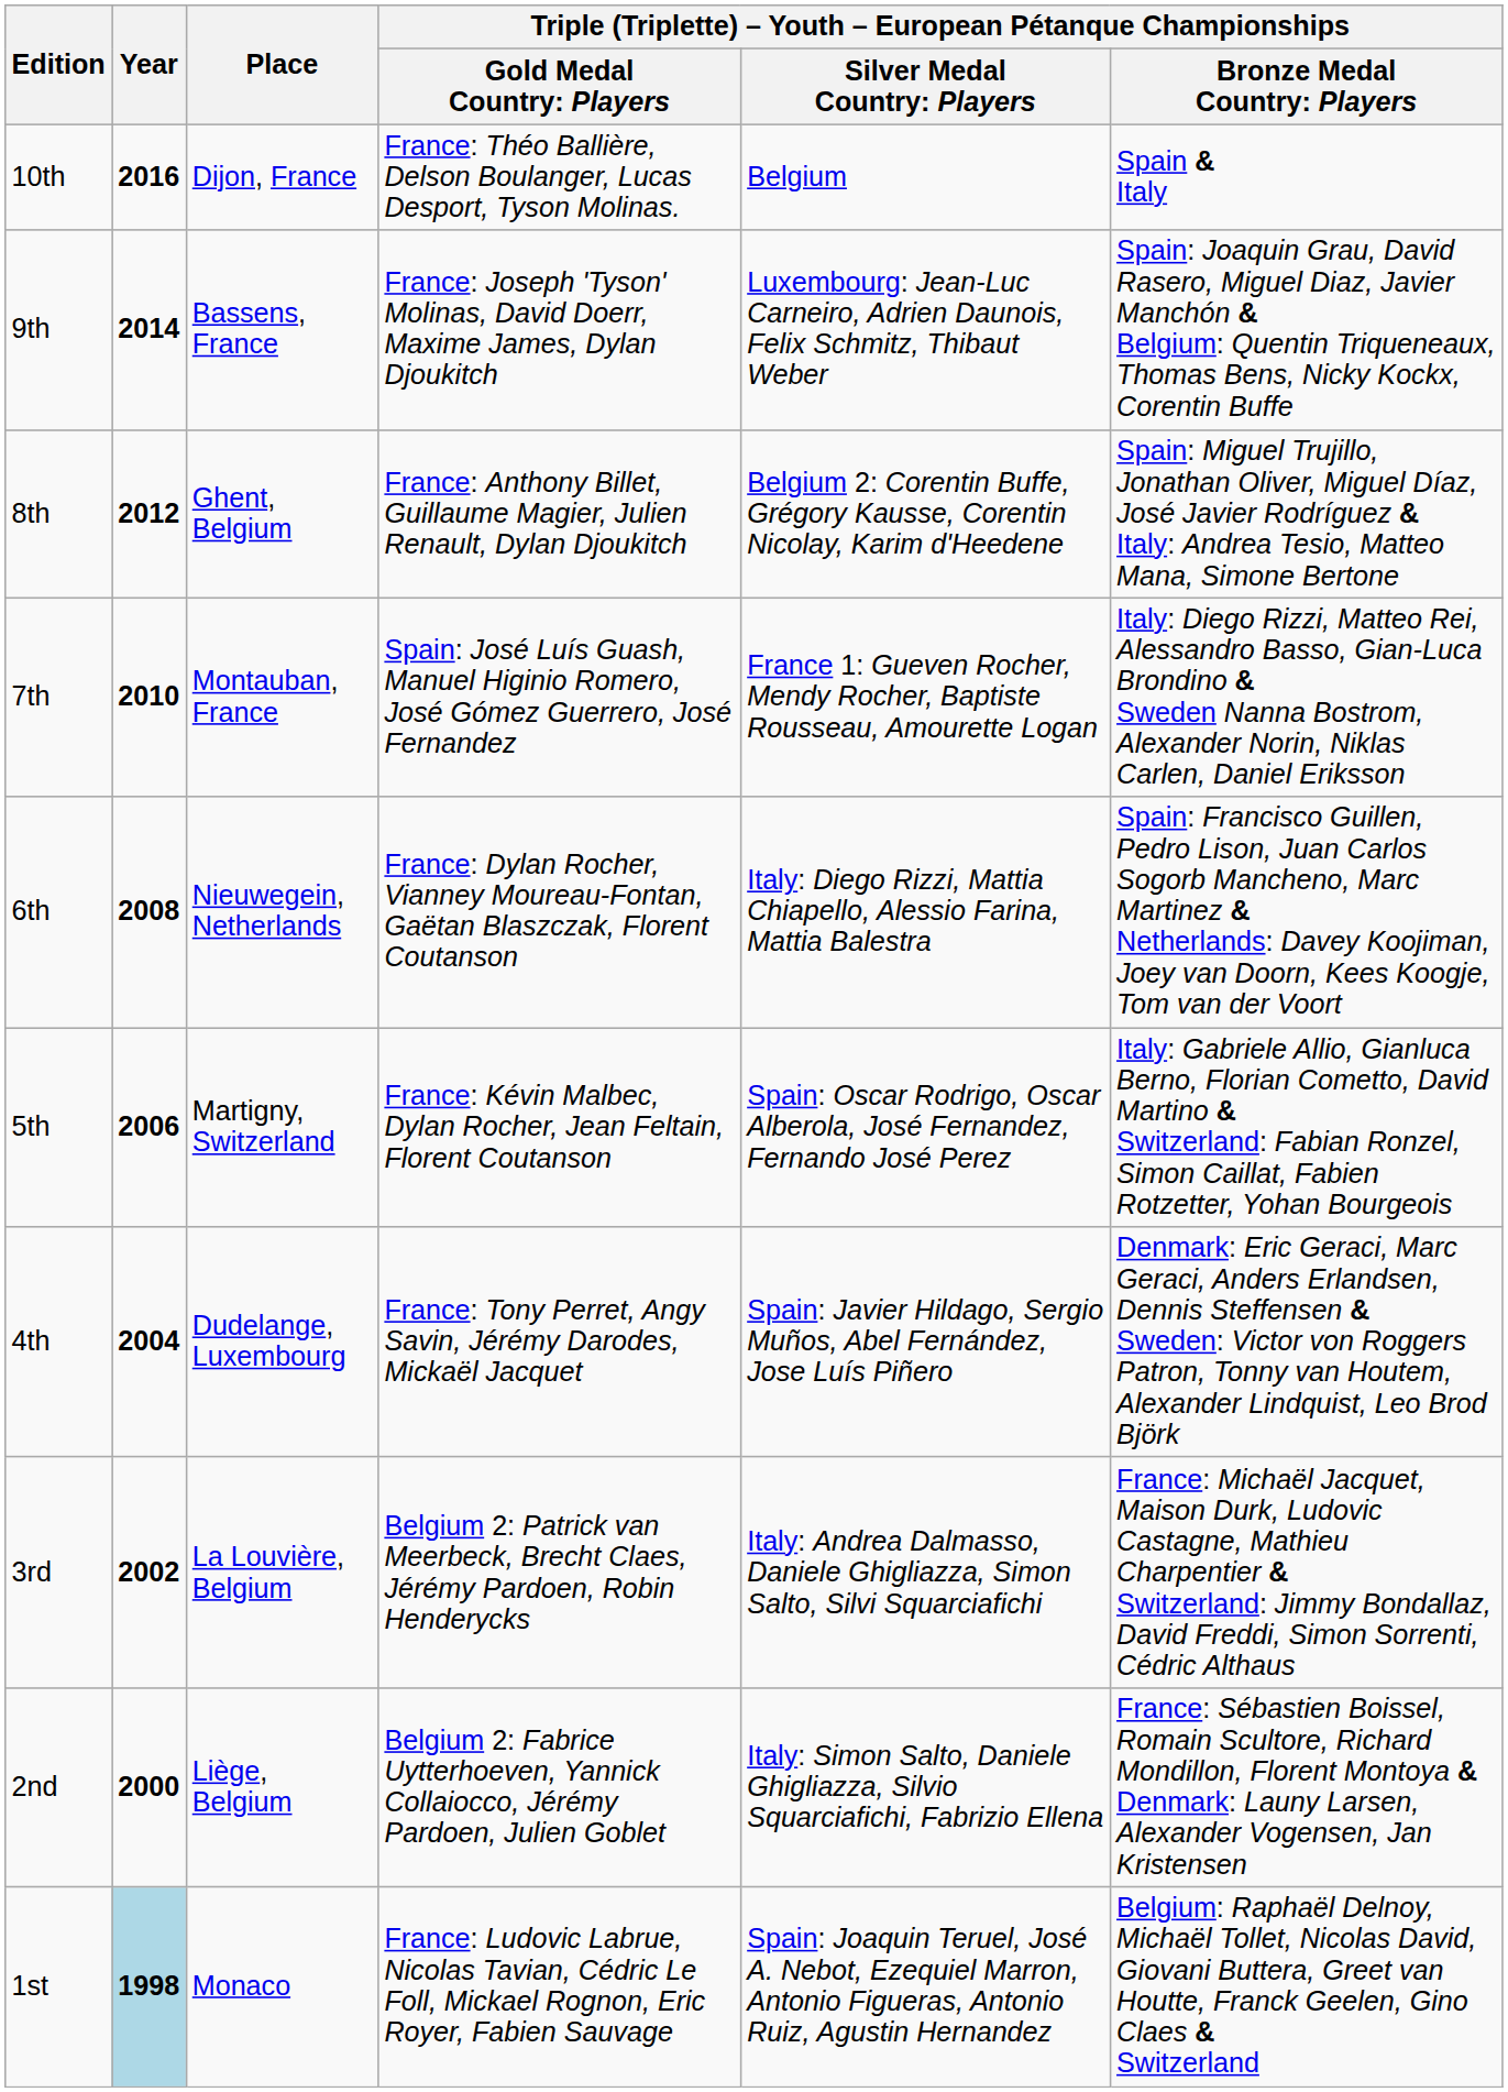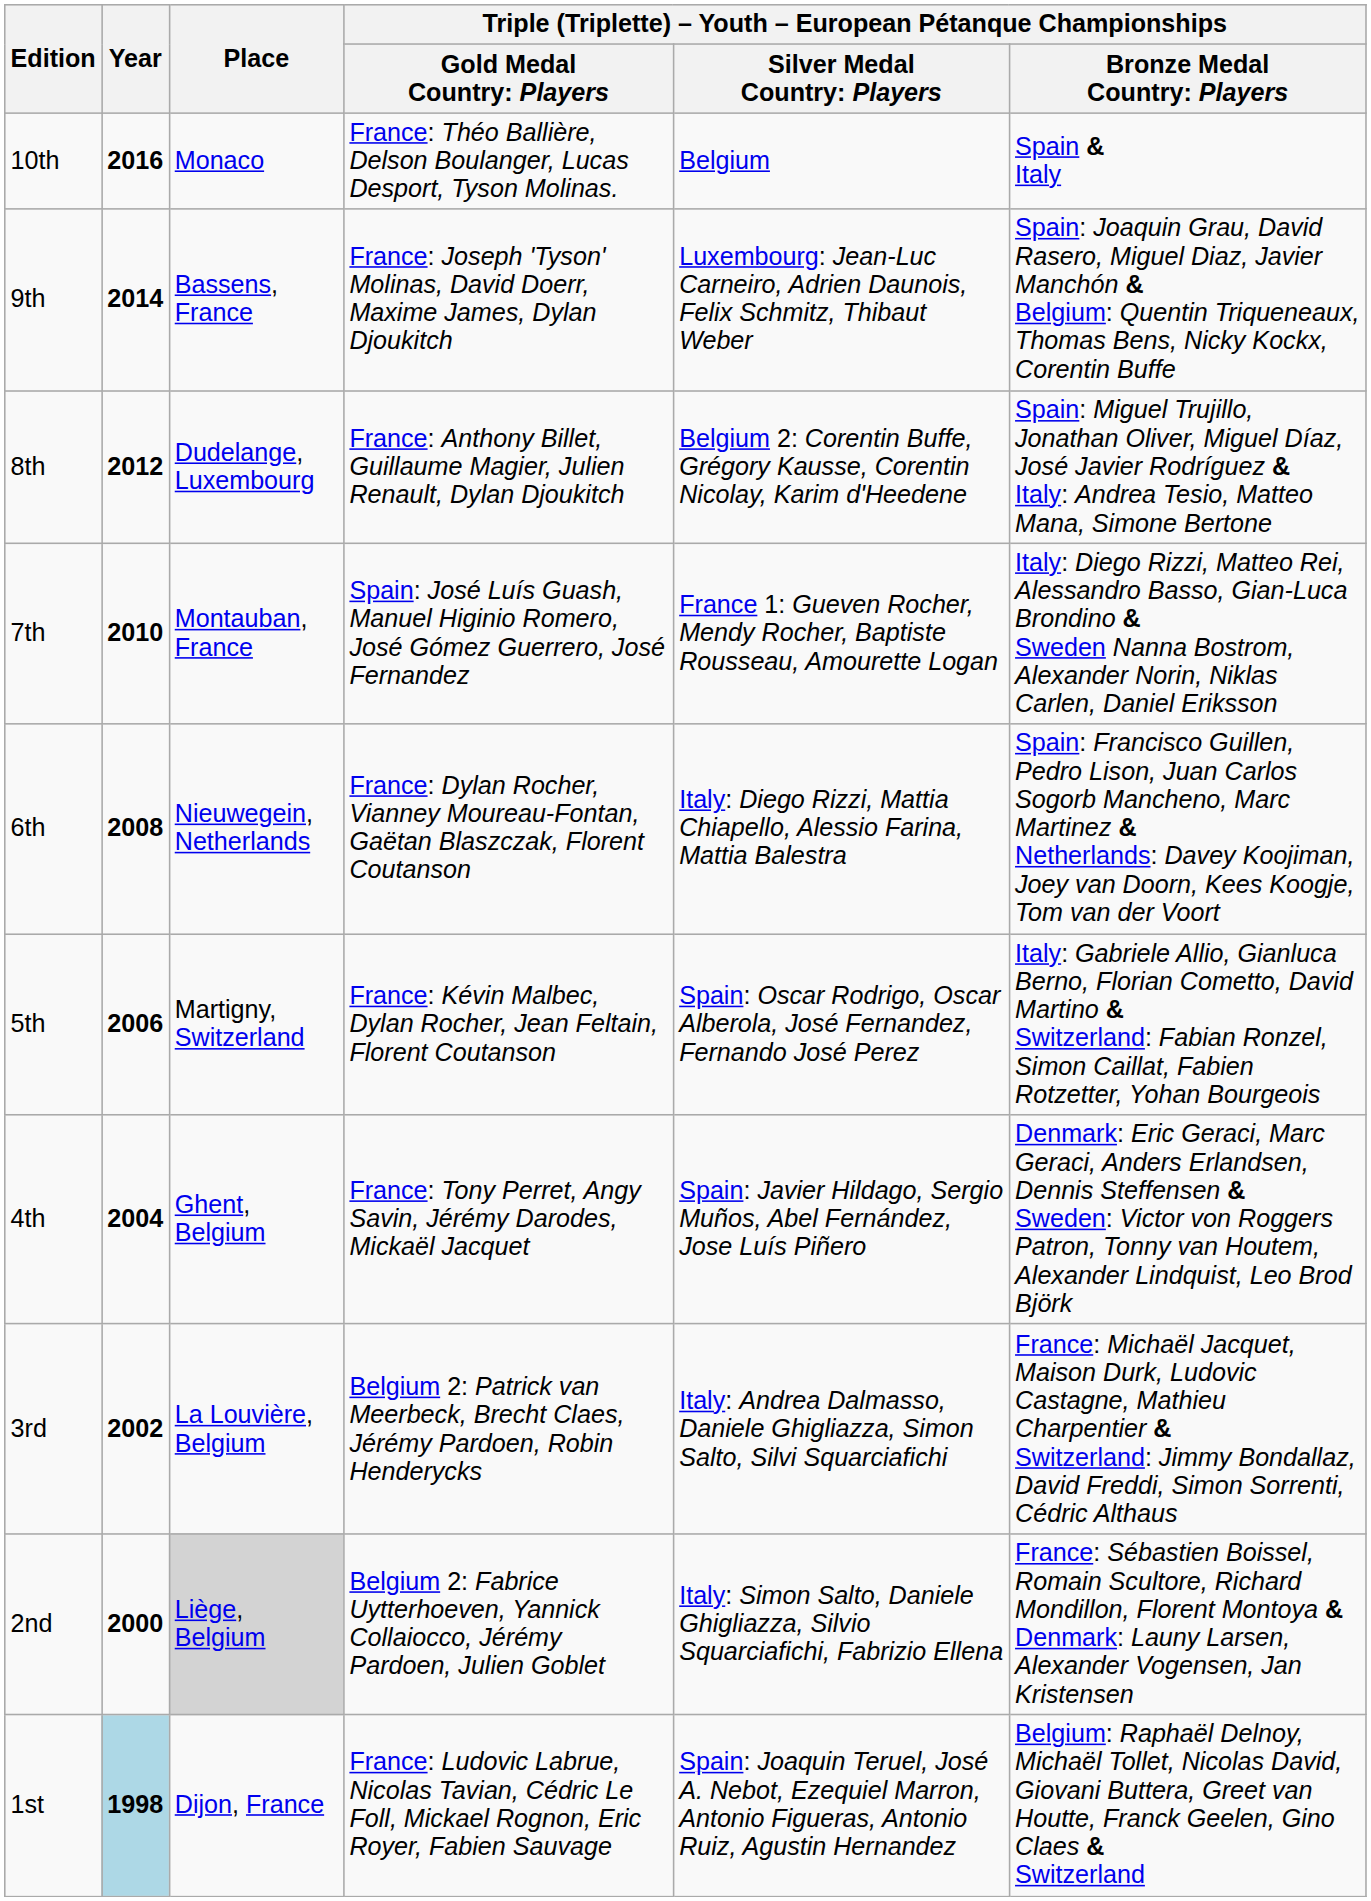 <table class="wikitable">
 <tr>
 <th rowspan="2">Edition</th>
 <th rowspan="2">Year</th>
 <th rowspan="2">Place</th>
 <th colspan="3">Triple (Triplette) – Youth – European Pétanque Championships</th>
 </tr>
 <tr>
 <th> Gold Medal<br>Country: <em>Players</em></th>
 <th> Silver Medal<br>Country: <em>Players</em></th>
 <th> Bronze Medal<br>Country: <em>Players</em></th>
 </tr>
 <tr>
 <td>10th</td>
 <td><strong>2016</strong></td>
-<td> <a href='#'>Dijon</a>, <a href='#'>France</a></td>
+<td> <a href='#'>Monaco</a></td>
 <td> <a href='#'>France</a>: <em>Théo Ballière, Delson Boulanger, Lucas Desport, Tyson Molinas.</em></td>
 <td> <a href='#'>Belgium</a></td>
 <td> <a href='#'>Spain</a>  <strong>&</strong><br> <a href='#'>Italy</a></td>
 </tr>
 <tr>
 <td>9th</td>
 <td><strong>2014</strong></td>
 <td> <a href='#'>Bassens</a>, <a href='#'>France</a></td>
 <td> <a href='#'>France</a>: <em>Joseph 'Tyson' Molinas, David Doerr, Maxime James, Dylan Djoukitch</em></td>
 <td> <a href='#'>Luxembourg</a>: <em>Jean-Luc Carneiro, Adrien Daunois, Felix Schmitz, Thibaut Weber</em></td>
 <td> <a href='#'>Spain</a>: <em>Joaquin Grau, David Rasero, Miguel Diaz, Javier Manchón</em>     <strong>&</strong><br> <a href='#'>Belgium</a>: <em>Quentin Triqueneaux, Thomas Bens, Nicky Kockx, Corentin Buffe</em></td>
 </tr>
 <tr>
 <td>8th</td>
 <td><strong>2012</strong></td>
-<td> <a href='#'>Ghent</a>, <a href='#'>Belgium</a></td>
+<td> <a href='#'>Dudelange</a>, <a href='#'>Luxembourg</a></td>
 <td> <a href='#'>France</a>: <em>Anthony Billet, Guillaume Magier, Julien Renault, Dylan Djoukitch</em></td>
 <td> <a href='#'>Belgium</a> 2: <em>Corentin Buffe, Grégory Kausse, Corentin Nicolay, Karim d'Heedene</em></td>
 <td> <a href='#'>Spain</a>: <em>Miguel Trujillo, Jonathan Oliver, Miguel Díaz, José Javier Rodríguez</em>     <strong>&</strong><br> <a href='#'>Italy</a>: <em>Andrea Tesio, Matteo Mana, Simone Bertone</em></td>
 </tr>
 <tr>
 <td>7th</td>
 <td><strong>2010</strong></td>
 <td> <a href='#'>Montauban</a>, <a href='#'>France</a></td>
 <td> <a href='#'>Spain</a>: <em>José Luís Guash, Manuel Higinio Romero, José Gómez Guerrero, José Fernandez</em></td>
 <td> <a href='#'>France</a> 1: <em>Gueven Rocher, Mendy Rocher, Baptiste Rousseau, Amourette Logan</em></td>
 <td> <a href='#'>Italy</a>: <em>Diego Rizzi, Matteo Rei, Alessandro Basso, Gian-Luca Brondino</em> <strong>&</strong><br> <a href='#'>Sweden</a>  <em>Nanna Bostrom, Alexander Norin, Niklas Carlen, Daniel Eriksson</em></td>
 </tr>
 <tr>
 <td>6th</td>
 <td><strong>2008</strong></td>
 <td> <a href='#'>Nieuwegein</a>, <a href='#'>Netherlands</a></td>
 <td> <a href='#'>France</a>: <em>Dylan Rocher, Vianney Moureau-Fontan, Gaëtan Blaszczak, Florent Coutanson</em></td>
 <td> <a href='#'>Italy</a>: <em>Diego Rizzi, Mattia Chiapello, Alessio Farina, Mattia Balestra</em></td>
 <td> <a href='#'>Spain</a>: <em>Francisco Guillen, Pedro Lison, Juan Carlos Sogorb Mancheno, Marc Martinez</em>  <strong>&</strong><br> <a href='#'>Netherlands</a>: <em>Davey Koojiman, Joey van Doorn, Kees Koogje, Tom van der Voort</em></td>
 </tr>
 <tr>
 <td>5th</td>
 <td><strong>2006</strong></td>
 <td> Martigny, <a href='#'>Switzerland</a></td>
 <td> <a href='#'>France</a>: <em>Kévin Malbec, Dylan Rocher, Jean Feltain, Florent Coutanson</em></td>
 <td> <a href='#'>Spain</a>: <em>Oscar Rodrigo, Oscar Alberola, José Fernandez, Fernando José Perez</em></td>
 <td> <a href='#'>Italy</a>: <em>Gabriele Allio, Gianluca Berno, Florian Cometto, David Martino</em>   <strong>&</strong> <br><a href='#'>Switzerland</a>: <em>Fabian Ronzel, Simon Caillat, Fabien Rotzetter, Yohan Bourgeois</em></td>
 </tr>
 <tr>
 <td>4th</td>
 <td><strong>2004</strong></td>
-<td> <a href='#'>Dudelange</a>, <a href='#'>Luxembourg</a></td>
+<td> <a href='#'>Ghent</a>, <a href='#'>Belgium</a></td>
 <td> <a href='#'>France</a>: <em>Tony Perret, Angy Savin, Jérémy Darodes, Mickaël Jacquet</em></td>
 <td> <a href='#'>Spain</a>: <em>Javier Hildago, Sergio Muños, Abel Fernández, Jose Luís Piñero</em></td>
 <td> <a href='#'>Denmark</a>: <em>Eric Geraci, Marc Geraci, Anders Erlandsen, Dennis Steffensen</em>  <strong>&</strong><br> <a href='#'>Sweden</a>: <em>Victor von Roggers Patron, Tonny van Houtem, Alexander Lindquist, Leo Brod Björk</em></td>
 </tr>
 <tr>
 <td>3rd</td>
 <td><strong>2002</strong></td>
 <td> <a href='#'>La Louvière</a>, <a href='#'>Belgium</a></td>
 <td> <a href='#'>Belgium</a> 2: <em>Patrick van Meerbeck, Brecht Claes, Jérémy Pardoen, Robin Henderycks</em></td>
 <td> <a href='#'>Italy</a>: <em>Andrea Dalmasso, Daniele Ghigliazza, Simon Salto, Silvi Squarciafichi</em></td>
 <td> <a href='#'>France</a>: <em>Michaël Jacquet, Maison Durk, Ludovic Castagne, Mathieu Charpentier</em> <strong>&</strong><br> <a href='#'>Switzerland</a>: <em>Jimmy Bondallaz, David Freddi, Simon Sorrenti, Cédric Althaus</em></td>
 </tr>
 <tr>
 <td>2nd</td>
 <td><strong>2000</strong></td>
-<td> <a href='#'>Liège</a>, <a href='#'>Belgium</a></td>
+<td style="background: lightgrey;"> <a href='#'>Liège</a>, <a href='#'>Belgium</a></td>
 <td> <a href='#'>Belgium</a> 2: <em>Fabrice Uytterhoeven, Yannick Collaiocco, Jérémy Pardoen, Julien Goblet</em></td>
 <td> <a href='#'>Italy</a>: <em>Simon Salto, Daniele Ghigliazza, Silvio Squarciafichi, Fabrizio Ellena</em></td>
 <td> <a href='#'>France</a>: <em>Sébastien Boissel, Romain Scultore, Richard Mondillon, Florent Montoya</em> <strong>&</strong><br> <a href='#'>Denmark</a>: <em>Launy Larsen, Alexander Vogensen, Jan Kristensen</em></td>
 </tr>
 <tr>
 <td>1st</td>
 <td style="background: lightblue;"><strong>1998</strong></td>
-<td> <a href='#'>Monaco</a></td>
+<td> <a href='#'>Dijon</a>, <a href='#'>France</a></td>
 <td> <a href='#'>France</a>: <em>Ludovic Labrue, Nicolas Tavian, Cédric Le Foll, Mickael Rognon, Eric Royer, Fabien Sauvage</em></td>
 <td> <a href='#'>Spain</a>: <em>Joaquin Teruel, José A. Nebot, Ezequiel Marron, Antonio Figueras, Antonio Ruiz, Agustin Hernandez</em></td>
 <td> <a href='#'>Belgium</a>: <em>Raphaël Delnoy, Michaël Tollet, Nicolas David, Giovani Buttera, Greet van Houtte, Franck Geelen, Gino Claes</em> <strong>&</strong><br> <a href='#'>Switzerland</a></td>
 </tr>
 </table>
